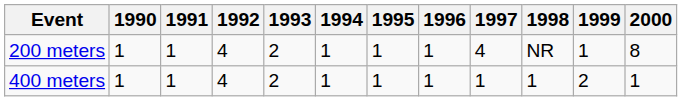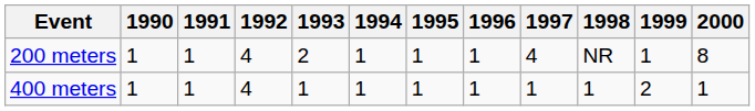 <table class="wikitable">
 <tr>
 <th>Event</th>
 <th>1990</th>
 <th>1991</th>
 <th>1992</th>
 <th>1993</th>
 <th>1994</th>
 <th>1995</th>
 <th>1996</th>
 <th>1997</th>
 <th>1998</th>
 <th>1999</th>
 <th>2000</th>
 </tr>
 <tr>
 <td><a href='#'>200 meters</a></td>
 <td>1</td>
 <td>1</td>
 <td>4</td>
 <td>2</td>
 <td>1</td>
 <td>1</td>
 <td>1</td>
 <td>4</td>
 <td>NR</td>
 <td>1</td>
 <td>8</td>
 </tr>
 <tr>
 <td><a href='#'>400 meters</a></td>
 <td>1</td>
 <td>1</td>
 <td>4</td>
-<td>2</td>
+<td>1</td>
 <td>1</td>
 <td>1</td>
 <td>1</td>
 <td>1</td>
 <td>1</td>
 <td>2</td>
 <td>1</td>
 </tr>
 </table>
